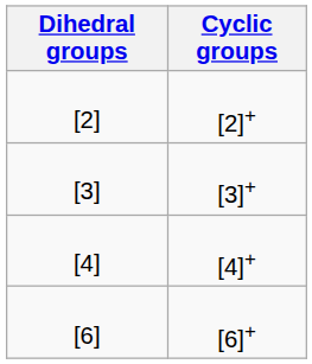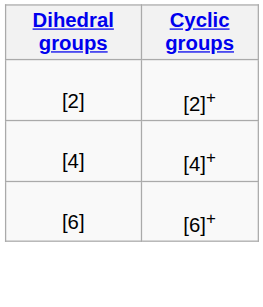 <table class=wikitable align=right width=200>
 <tr>
 <th><a href='#'>Dihedral groups</a></th>
 <th><a href='#'>Cyclic groups</a></th>
 </tr>
 <tr align=center>
 <td><br>[2]</td>
 <td><br>[2]<sup>+</sup></td>
 </tr>
 <tr align=center>
-<td><br>[3]</td>
-<td><br>[3]<sup>+</sup></td>
-</tr>
-<tr align=center>
 <td><br>[4]</td>
 <td><br>[4]<sup>+</sup></td>
 </tr>
 <tr align=center>
 <td><br>[6]</td>
 <td><br>[6]<sup>+</sup></td>
 </tr>
 </table>
